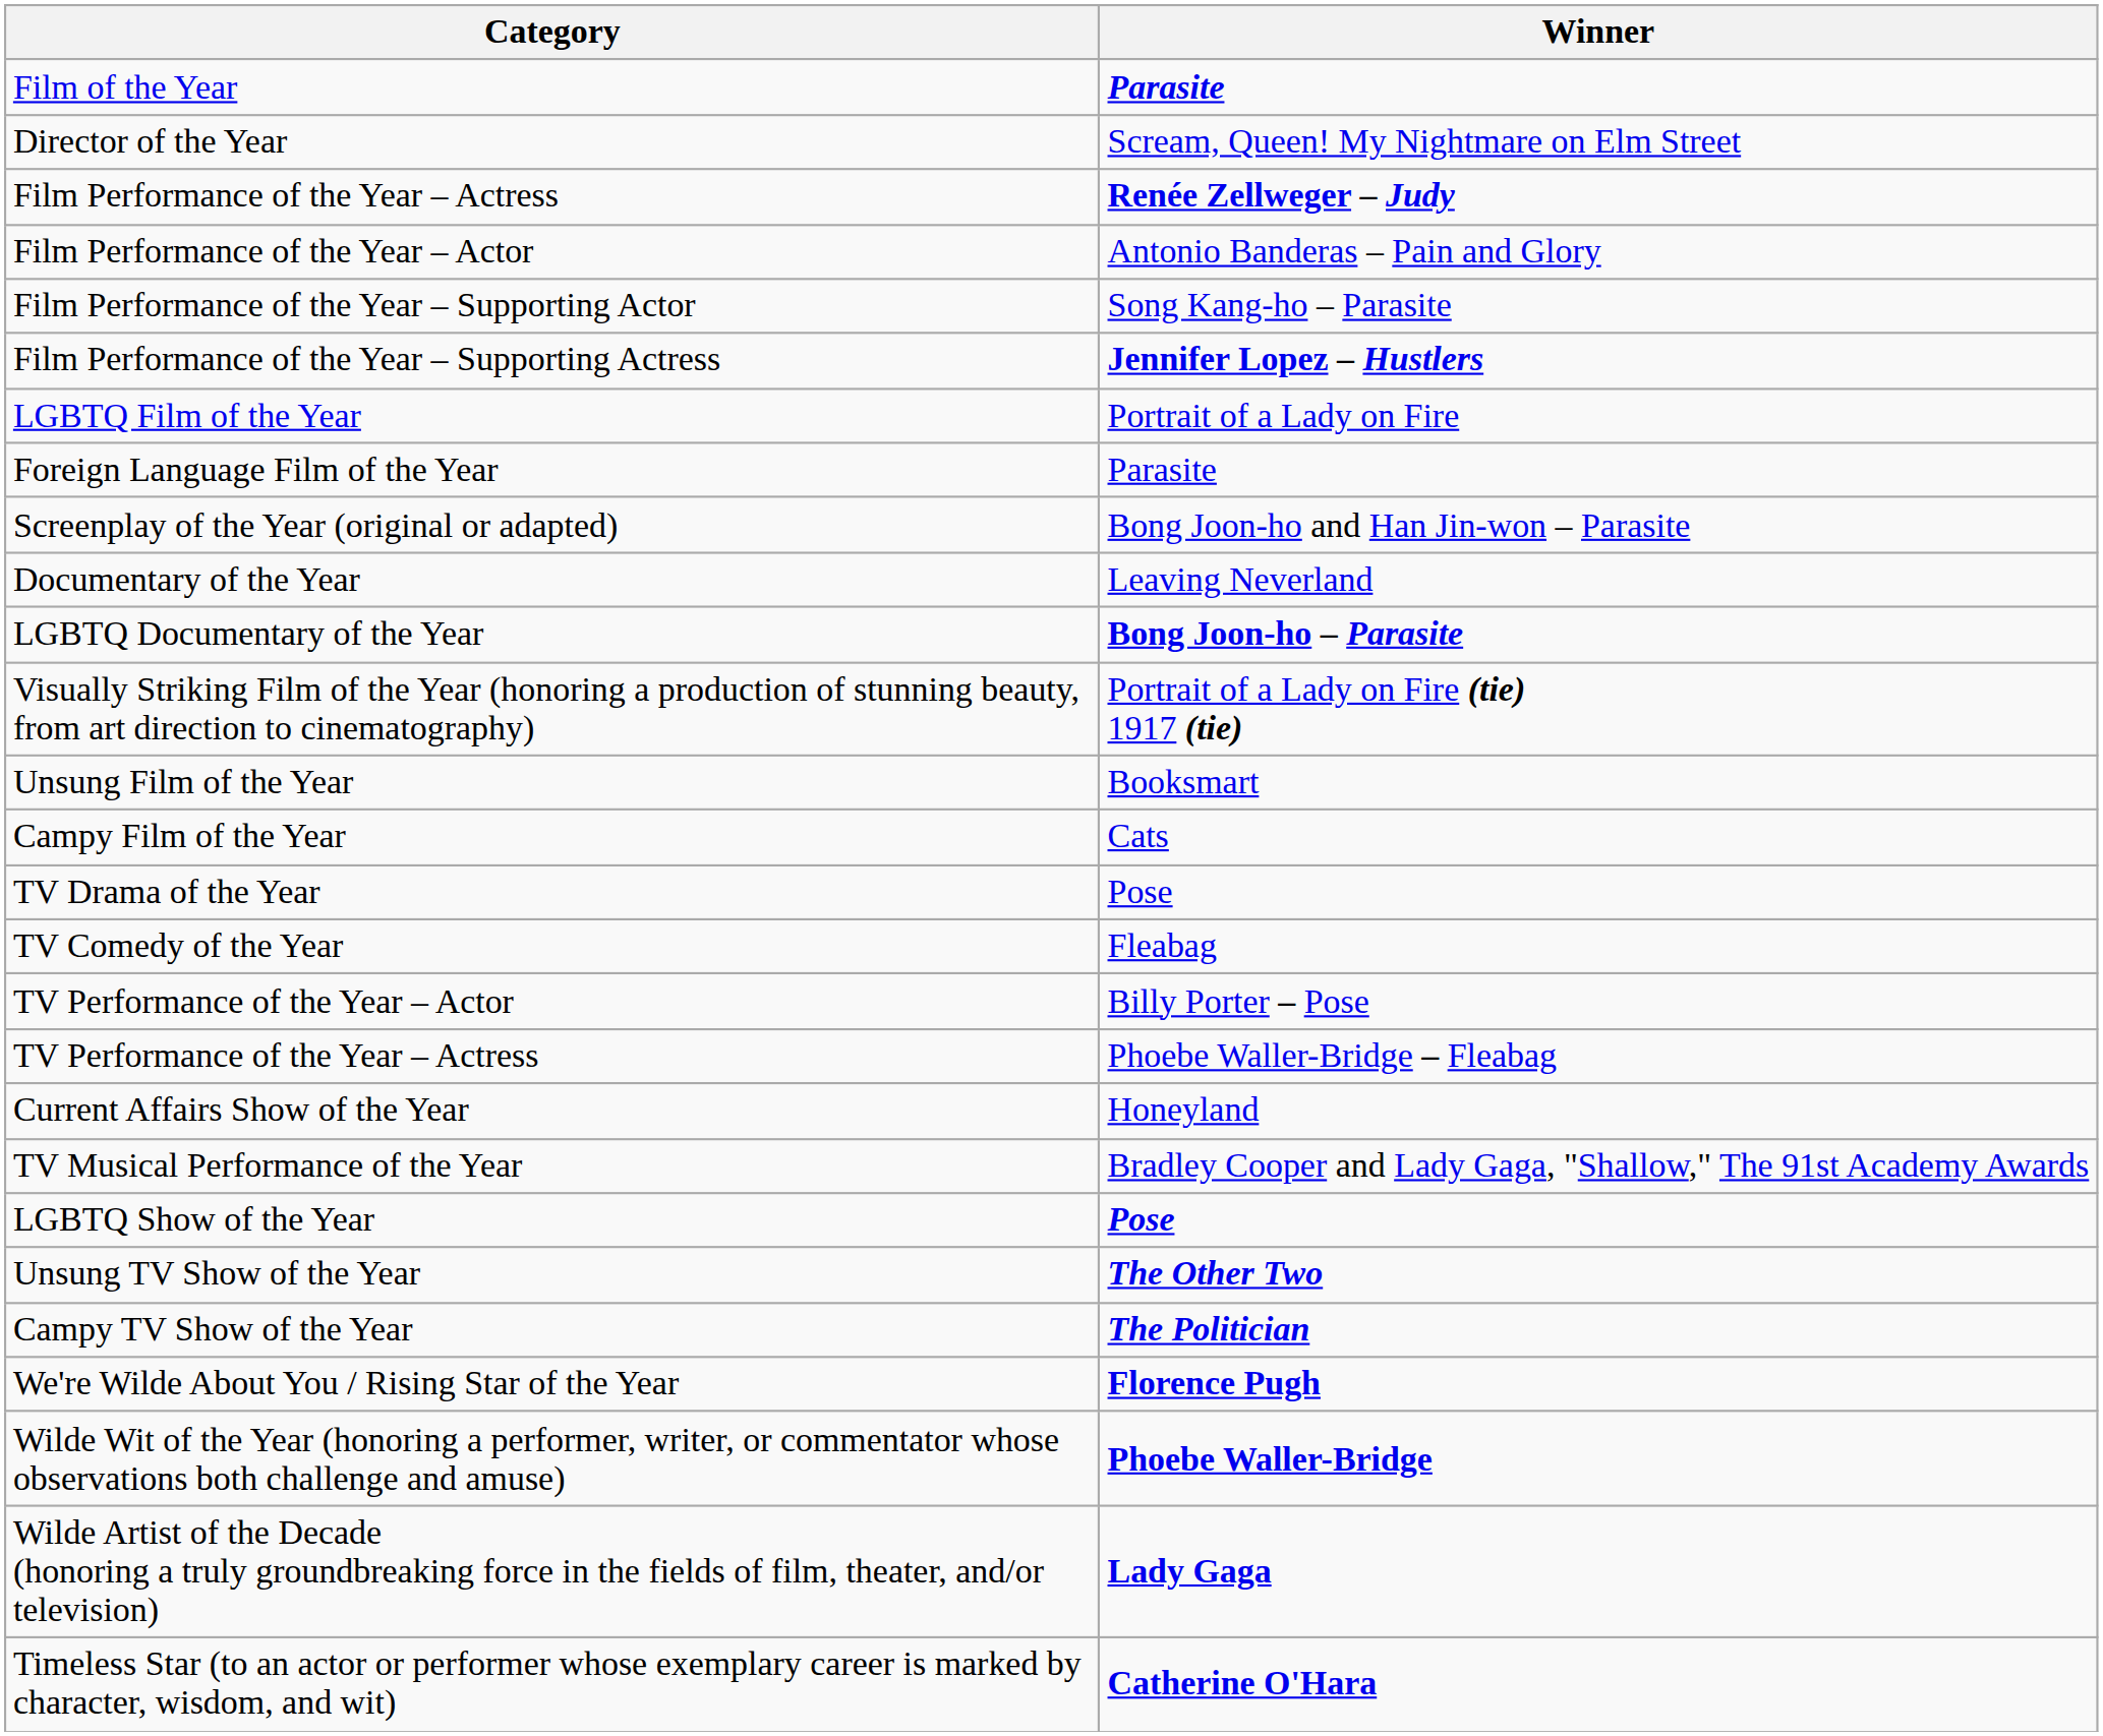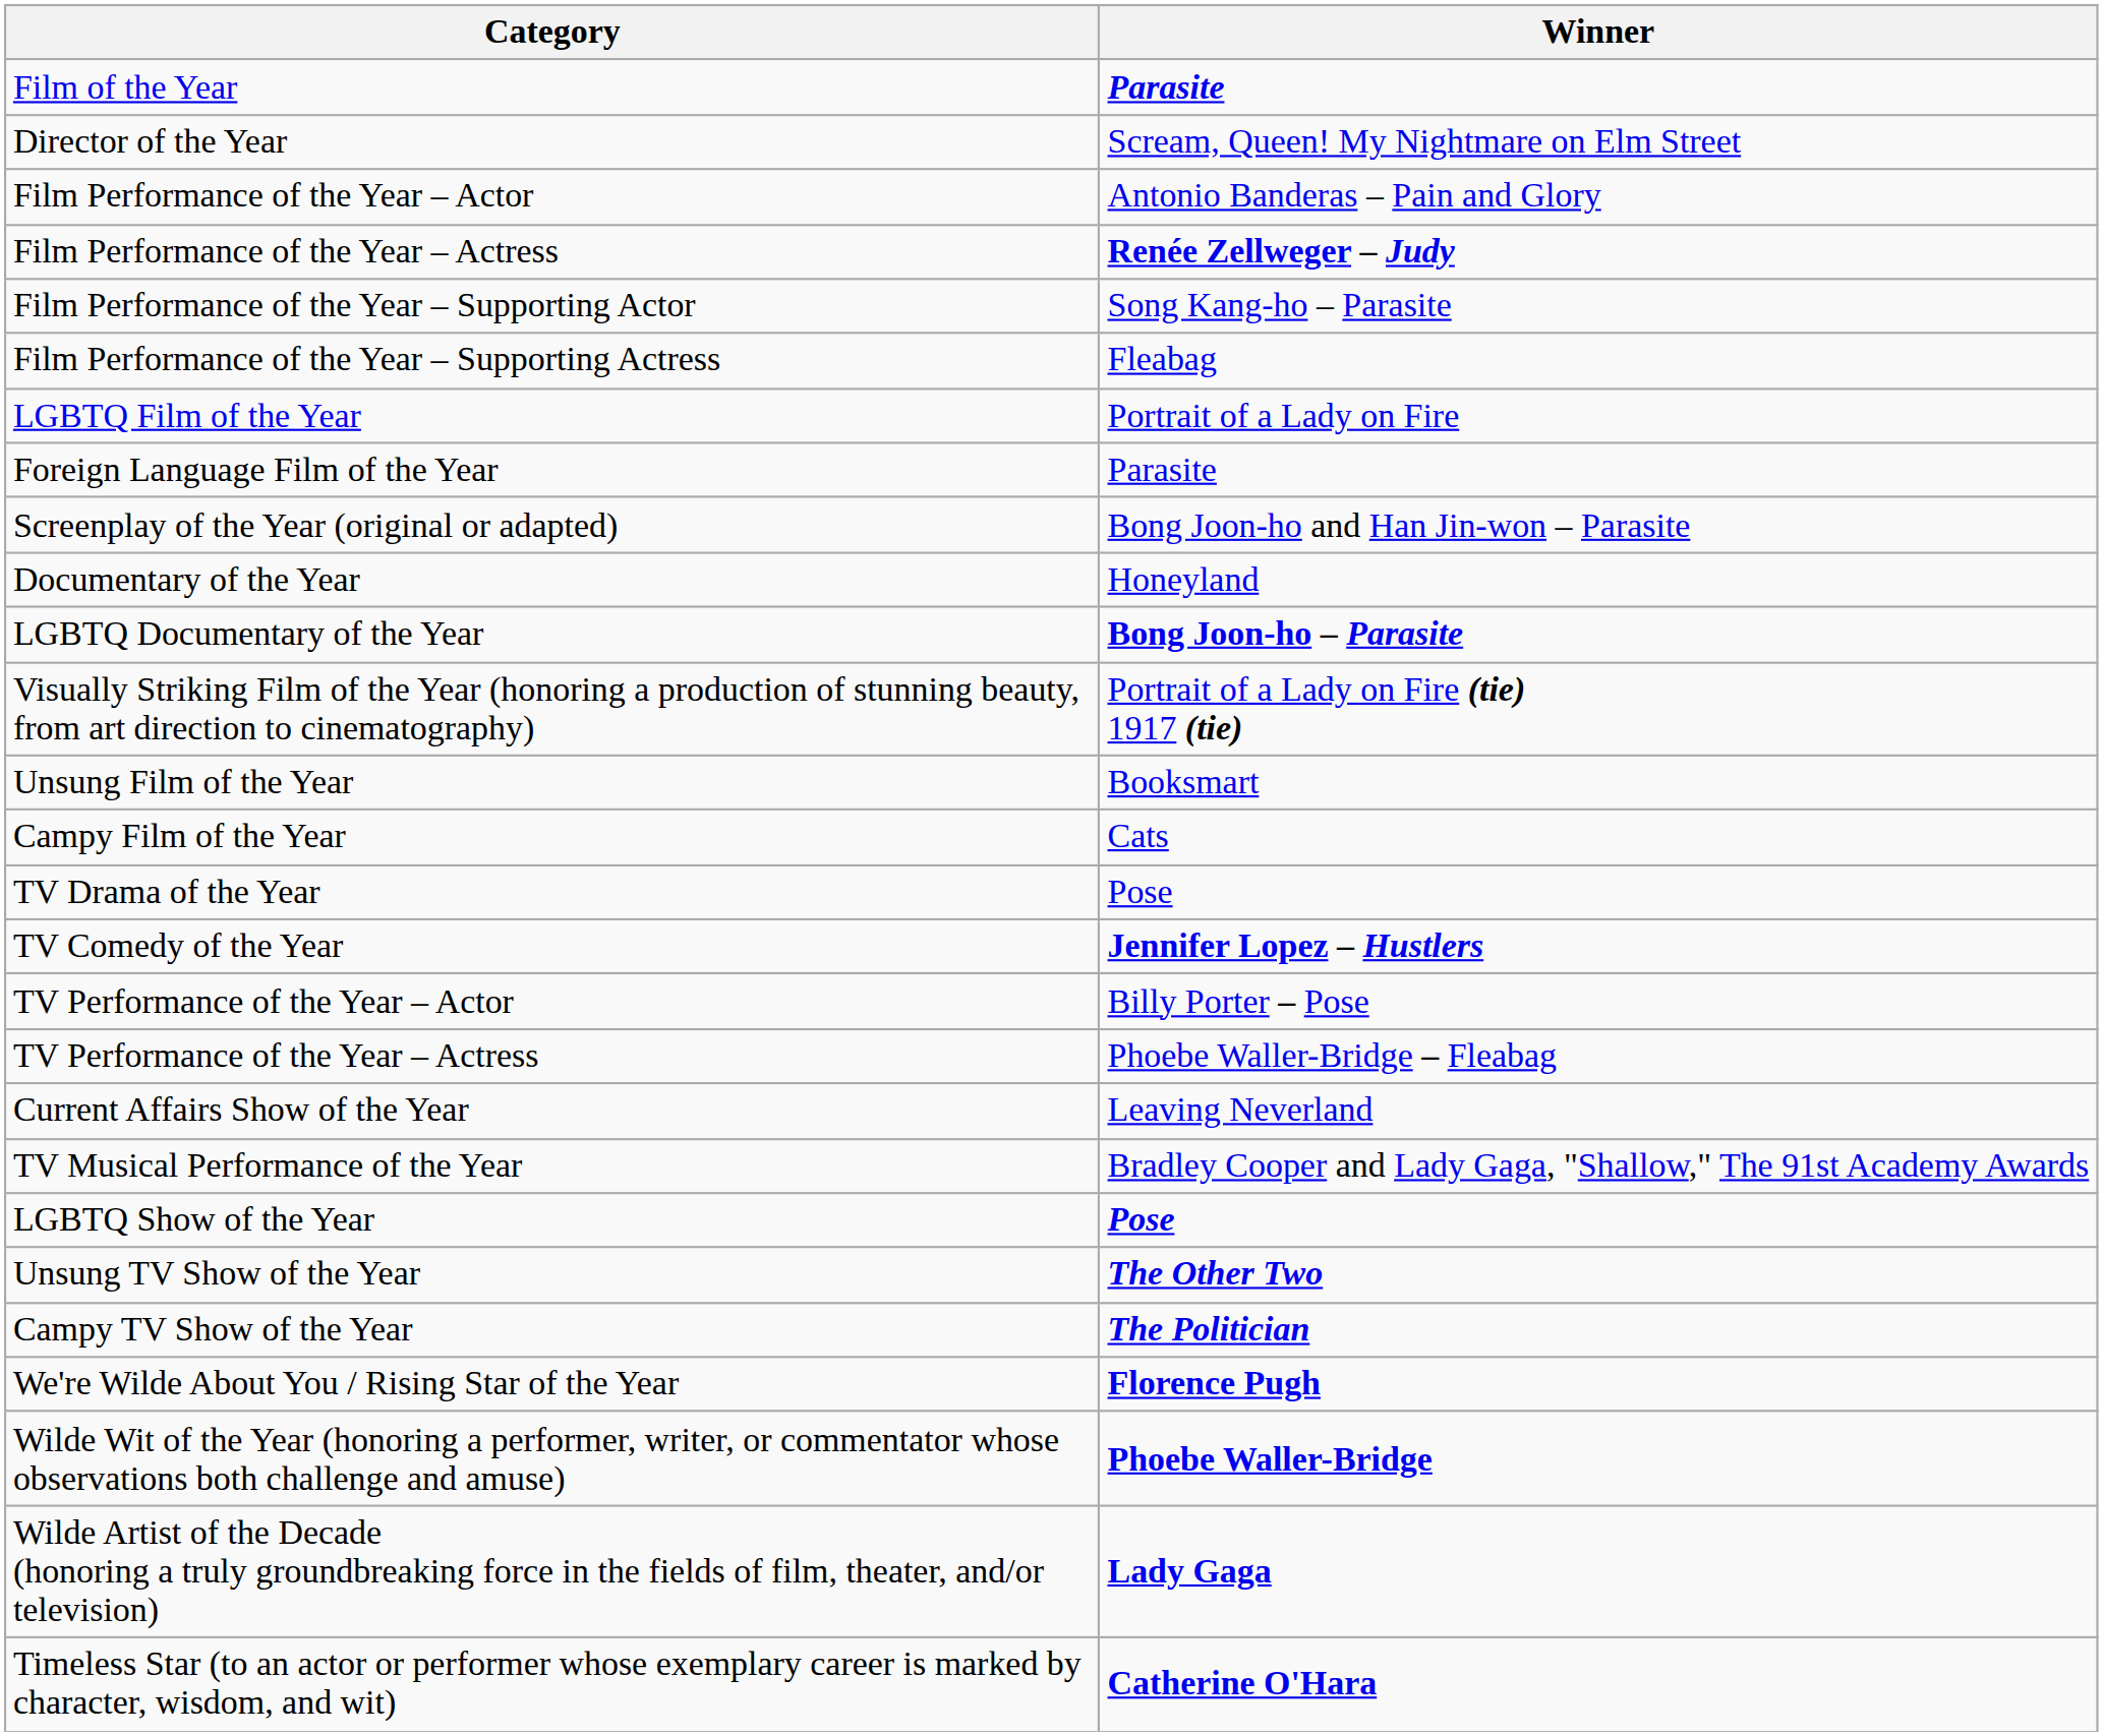 <table class="wikitable">
 <tr>
 <th width="500">Category</th>
 <th>Winner</th>
 </tr>
 <tr>
 <td><a href='#'>Film of the Year</a></td>
 <td><strong><em><a href='#'>Parasite</a></em></strong></td>
 </tr>
 <tr>
 <td>Director of the Year</td>
 <td></em></strong><a href='#'>Scream, Queen! My Nightmare on Elm Street</a><strong><em></td>
 </tr>
 <tr>
+<td>Film Performance of the Year – Actor</td>
+<td></strong><a href='#'>Antonio Banderas</a> – </em><a href='#'>Pain and Glory</a></em></strong></td>
+</tr>
+<tr>
 <td>Film Performance of the Year – Actress</td>
 <td><strong><a href='#'>Renée Zellweger</a> – <em><a href='#'>Judy</a><strong><em></td>
-</tr>
-<tr>
-<td>Film Performance of the Year – Actor</td>
-<td></strong><a href='#'>Antonio Banderas</a> – </em><a href='#'>Pain and Glory</a></em></strong></td>
 </tr>
 <tr>
 <td>Film Performance of the Year – Supporting Actor</td>
 <td></strong><a href='#'>Song Kang-ho</a> – </em><a href='#'>Parasite</a></em></strong></td>
 </tr>
 <tr>
 <td>Film Performance of the Year – Supporting Actress</td>
-<td><strong><a href='#'>Jennifer Lopez</a> – <em><a href='#'>Hustlers</a><strong><em></td>
+<td></em></strong><a href='#'>Fleabag</a><strong><em></td>
 </tr>
 <tr>
 <td><a href='#'>LGBTQ Film of the Year</a></td>
 <td></em></strong><a href='#'>Portrait of a Lady on Fire</a><strong><em></td>
 </tr>
 <tr>
 <td>Foreign Language Film of the Year</td>
 <td></em></strong><a href='#'>Parasite</a><strong><em></td>
 </tr>
 <tr>
 <td>Screenplay of the Year (original or adapted)</td>
 <td></strong><a href='#'>Bong Joon-ho</a> and <a href='#'>Han Jin-won</a> –<strong> </em></strong><a href='#'>Parasite</a><strong><em></td>
 </tr>
 <tr>
 <td>Documentary of the Year</td>
-<td></em></strong><a href='#'>Leaving Neverland</a><strong><em></td>
+<td></em></strong><a href='#'>Honeyland</a><strong><em></td>
 </tr>
 <tr>
 <td>LGBTQ Documentary of the Year</td>
 <td><strong><a href='#'>Bong Joon-ho</a> – <em><a href='#'>Parasite</a><strong><em></td>
 </tr>
 <tr>
 <td>Visually Striking Film of the Year (honoring a production of stunning beauty, from art direction to cinematography)</td>
 <td></em></strong><a href='#'>Portrait of a Lady on Fire</a><strong><em> (tie) <br> </em></strong><a href='#'>1917</a><strong><em> (tie)</td>
 </tr>
 <tr>
 <td>Unsung Film of the Year</td>
 <td></em></strong><a href='#'>Booksmart</a><strong><em></td>
 </tr>
 <tr>
 <td>Campy Film of the Year</td>
 <td></em></strong><a href='#'>Cats</a><strong><em></td>
 </tr>
 <tr>
 <td>TV Drama of the Year</td>
 <td></em></strong><a href='#'>Pose</a><strong><em></td>
 </tr>
 <tr>
 <td>TV Comedy of the Year</td>
-<td></em></strong><a href='#'>Fleabag</a><strong><em></td>
+<td><strong><a href='#'>Jennifer Lopez</a> – <em><a href='#'>Hustlers</a><strong><em></td>
 </tr>
 <tr>
 <td>TV Performance of the Year – Actor</td>
 <td></strong><a href='#'>Billy Porter</a><strong> – </em></strong><a href='#'>Pose</a><strong><em></td>
 </tr>
 <tr>
 <td>TV Performance of the Year – Actress</td>
 <td></strong><a href='#'>Phoebe Waller-Bridge</a><strong> – </em></strong><a href='#'>Fleabag</a><strong><em></td>
 </tr>
 <tr>
 <td>Current Affairs Show of the Year</td>
-<td></em></strong><a href='#'>Honeyland</a><strong><em></td>
+<td></em></strong><a href='#'>Leaving Neverland</a><strong><em></td>
 </tr>
 <tr>
 <td>TV Musical Performance of the Year</td>
 <td></strong><a href='#'>Bradley Cooper</a> and <a href='#'>Lady Gaga</a>, "<a href='#'>Shallow</a>," </em><a href='#'>The 91st Academy Awards</a></em></strong></td>
 </tr>
 <tr>
 <td>LGBTQ Show of the Year</td>
 <td><strong><em><a href='#'>Pose</a></em></strong></td>
 </tr>
 <tr>
 <td>Unsung TV Show of the Year</td>
 <td><strong><em><a href='#'>The Other Two</a></em></strong></td>
 </tr>
 <tr>
 <td>Campy TV Show of the Year</td>
 <td><strong><em><a href='#'>The Politician</a></em></strong></td>
 </tr>
 <tr>
 <td>We're Wilde About You / Rising Star of the Year</td>
 <td><strong><a href='#'>Florence Pugh</a></strong></td>
 </tr>
 <tr>
 <td>Wilde Wit of the Year (honoring a performer, writer, or commentator whose observations both challenge and amuse)</td>
 <td><strong><a href='#'>Phoebe Waller-Bridge</a></strong></td>
 </tr>
 <tr>
 <td>Wilde Artist of the Decade <br> (honoring a truly groundbreaking force in the fields of film, theater, and/or television)</td>
 <td><strong><a href='#'>Lady Gaga</a></strong></td>
 </tr>
 <tr>
 <td>Timeless Star (to an actor or performer whose exemplary career is marked by character, wisdom, and wit)</td>
 <td><strong><a href='#'>Catherine O'Hara</a></strong></td>
 </tr>
 </table>
